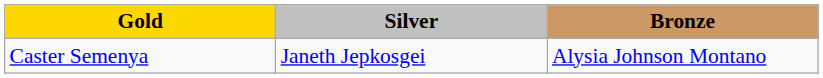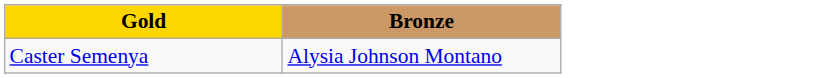 <table class="wikitable" style="text-align:left">
 <tr align="center">
 <td width=200 bgcolor=gold><strong>Gold</strong></td>
-<td width=200 bgcolor=silver><strong>Silver</strong></td>
 <td width=200 bgcolor=CC9966><strong>Bronze</strong></td>
 </tr>
 <tr>
 <td><a href='#'>Caster Semenya</a><br><em></em></td>
-<td><a href='#'>Janeth Jepkosgei</a><br><em></em></td>
 <td><a href='#'>Alysia Johnson Montano</a><br><em></em></td>
 </tr>
 </table>
